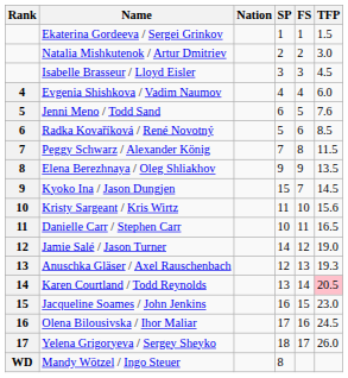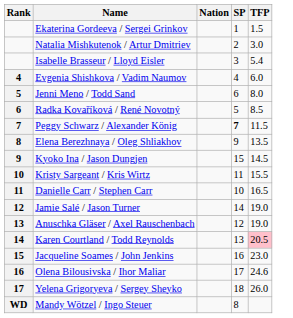 <table class="wikitable">
 <tr>
 <th>Rank</th>
 <th>Name</th>
 <th>Nation</th>
 <th>SP</th>
-<th>FS</th>
 <th>TFP</th>
 </tr>
 <tr>
 <td align="center"></td>
 <td><a href='#'>Ekaterina Gordeeva</a> / <a href='#'>Sergei Grinkov</a></td>
 <td></td>
-<td>1</td>
 <td>1</td>
 <td>1.5</td>
 </tr>
 <tr>
 <td align="center"></td>
 <td><a href='#'>Natalia Mishkutenok</a> / <a href='#'>Artur Dmitriev</a></td>
 <td></td>
 <td>2</td>
-<td>2</td>
 <td>3.0</td>
 </tr>
 <tr>
 <td align="center"></td>
 <td><a href='#'>Isabelle Brasseur</a> / <a href='#'>Lloyd Eisler</a></td>
 <td></td>
 <td>3</td>
-<td>3</td>
-<td>4.5</td>
+<td>5.4</td>
 </tr>
 <tr>
 <th>4</th>
 <td><a href='#'>Evgenia Shishkova</a> / <a href='#'>Vadim Naumov</a></td>
 <td></td>
-<td>4</td>
 <td>4</td>
 <td>6.0</td>
 </tr>
 <tr>
 <th>5</th>
 <td><a href='#'>Jenni Meno</a> / <a href='#'>Todd Sand</a></td>
 <td></td>
 <td>6</td>
-<td>5</td>
-<td>7.6</td>
+<td>8.0</td>
 </tr>
 <tr>
 <th>6</th>
 <td><a href='#'>Radka Kovaříková</a> / <a href='#'>René Novotný</a></td>
 <td></td>
 <td>5</td>
-<td>6</td>
 <td>8.5</td>
 </tr>
 <tr>
 <th>7</th>
 <td><a href='#'>Peggy Schwarz</a> / <a href='#'>Alexander König</a></td>
 <td></td>
-<td>7</td>
-<td>8</td>
+<td><strong>7</strong></td>
 <td>11.5</td>
 </tr>
 <tr>
 <th>8</th>
 <td><a href='#'>Elena Berezhnaya</a> / <a href='#'>Oleg Shliakhov</a></td>
 <td></td>
-<td>9</td>
 <td>9</td>
 <td>13.5</td>
 </tr>
 <tr>
 <th>9</th>
 <td><a href='#'>Kyoko Ina</a> / <a href='#'>Jason Dungjen</a></td>
 <td></td>
 <td>15</td>
-<td>7</td>
 <td>14.5</td>
 </tr>
 <tr>
 <th>10</th>
 <td><a href='#'>Kristy Sargeant</a> / <a href='#'>Kris Wirtz</a></td>
 <td></td>
 <td>11</td>
-<td>10</td>
-<td>15.6</td>
+<td>15.5</td>
 </tr>
 <tr>
 <th>11</th>
 <td><a href='#'>Danielle Carr</a> / <a href='#'>Stephen Carr</a></td>
 <td></td>
 <td>10</td>
-<td>11</td>
 <td>16.5</td>
 </tr>
 <tr>
 <th>12</th>
 <td><a href='#'>Jamie Salé</a> / <a href='#'>Jason Turner</a></td>
 <td></td>
 <td>14</td>
-<td>12</td>
 <td>19.0</td>
 </tr>
 <tr>
 <th>13</th>
 <td><a href='#'>Anuschka Gläser</a> / <a href='#'>Axel Rauschenbach</a></td>
 <td></td>
 <td>12</td>
-<td>13</td>
-<td>19.3</td>
+<td>19.0</td>
 </tr>
 <tr>
 <th>14</th>
 <td><a href='#'>Karen Courtland</a> / <a href='#'>Todd Reynolds</a></td>
 <td></td>
 <td>13</td>
-<td>14</td>
 <td style="background: pink;">20.5</td>
 </tr>
 <tr>
 <th>15</th>
 <td><a href='#'>Jacqueline Soames</a> / <a href='#'>John Jenkins</a></td>
 <td></td>
 <td>16</td>
-<td>15</td>
 <td>23.0</td>
 </tr>
 <tr>
 <th>16</th>
 <td><a href='#'>Olena Bilousivska</a> / <a href='#'>Ihor Maliar</a></td>
 <td></td>
 <td>17</td>
-<td>16</td>
-<td>24.5</td>
+<td>24.6</td>
 </tr>
 <tr>
 <th>17</th>
 <td><a href='#'>Yelena Grigoryeva</a> / <a href='#'>Sergey Sheyko</a></td>
 <td></td>
 <td>18</td>
-<td>17</td>
 <td>26.0</td>
 </tr>
 <tr>
 <th>WD</th>
 <td><a href='#'>Mandy Wötzel</a> / <a href='#'>Ingo Steuer</a></td>
 <td></td>
 <td>8</td>
 <td></td>
-<td></td>
 </tr>
 </table>
